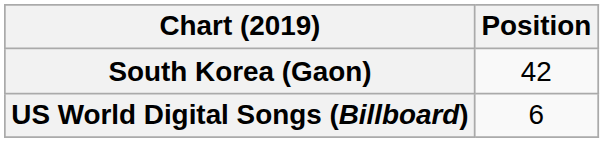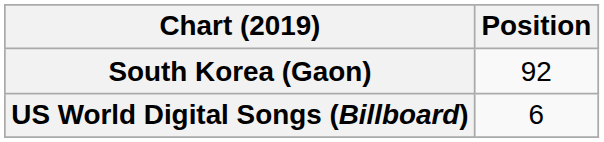 <table class="wikitable plainrowheaders" style="text-align:center">
 <tr>
 <th scope="col">Chart (2019)</th>
 <th scope="col">Position</th>
 </tr>
 <tr>
 <th scope="row">South Korea (Gaon)</th>
-<td>42</td>
+<td>92</td>
 </tr>
 <tr>
 <th scope="row">US World Digital Songs (<em>Billboard</em>)</th>
 <td>6</td>
 </tr>
 </table>
